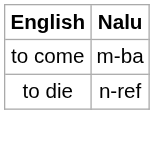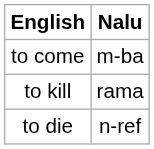 <table border="1" cellpadding="4" cellspacing="0" style="border:1px solid #aaa; border-collapse:collapse; text-align: center;">
 <tr>
 <th>English</th>
 <th>Nalu</th>
 </tr>
 <tr>
 <td>to come</td>
 <td>m-ba</td>
 </tr>
 <tr>
+<td>to kill</td>
+<td>rama</td>
+</tr>
+<tr>
 <td>to die</td>
 <td>n-ref</td>
 </tr>
 </table>
